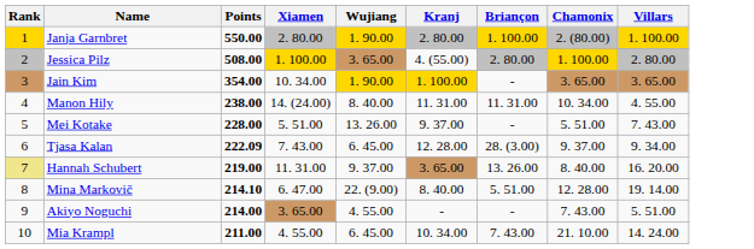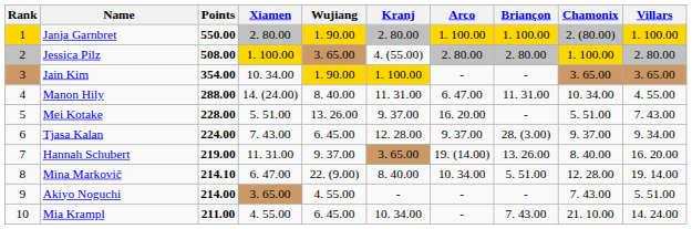 <table class="wikitable sortable">
 <tr>
 <th>Rank</th>
 <th width = "200">Name</th>
 <th>Points</th>
 <th width = "75" data-sort-type="number"><a href='#'>Xiamen</a></th>
 <th width = "75" data-sort-type="number">Wujiang</th>
 <th width = "75" data-sort-type="number"><a href='#'>Kranj</a></th>
+<th width = "75" data-sort-type="number"><a href='#'>Arco</a></th>
 <th width = "75" data-sort-type="number"><a href='#'>Briançon</a></th>
 <th width = "75" data-sort-type="number"><a href='#'>Chamonix</a></th>
 <th width = "75" data-sort-type="number"><a href='#'>Villars</a></th>
 </tr>
 <tr>
 <td align="center" style="background: gold">1</td>
 <td> <a href='#'>Janja Garnbret</a></td>
 <td align="center"><strong>550.00</strong></td>
 <td align="center" style="background: silver">2. 80.00</td>
 <td align="center" style="background: gold">1. 90.00</td>
 <td align="center" style="background: silver">2. 80.00</td>
 <td align="center" style="background: gold">1. 100.00</td>
+<td align="center" style="background: gold">1. 100.00</td>
 <td align="center" style="background: silver">2. (80.00)</td>
 <td align="center" style="background: gold">1. 100.00</td>
 </tr>
 <tr>
 <td align="center" style="background: silver">2</td>
 <td> <a href='#'>Jessica Pilz</a></td>
 <td align="center"><strong>508.00</strong></td>
 <td align="center" style="background: gold">1. 100.00</td>
 <td align="center" style="background: #cc9966">3. 65.00</td>
 <td align="center">4. (55.00)</td>
+<td align="center" style="background: silver">2. 80.00</td>
 <td align="center" style="background: silver">2. 80.00</td>
 <td align="center" style="background: gold">1. 100.00</td>
 <td align="center" style="background: silver">2. 80.00</td>
 </tr>
 <tr>
 <td align="center" style="background: #cc9966">3</td>
 <td> <a href='#'>Jain Kim</a></td>
 <td align="center"><strong>354.00</strong></td>
 <td align="center">10. 34.00</td>
 <td align="center" style="background: gold">1. 90.00</td>
 <td align="center" style="background: gold">1. 100.00</td>
 <td align="center">-</td>
+<td align="center">-</td>
 <td align="center" style="background: #cc9966">3. 65.00</td>
 <td align="center" style="background: #cc9966">3. 65.00</td>
 </tr>
 <tr>
 <td align="center">4</td>
 <td> <a href='#'>Manon Hily</a></td>
-<td align="center"><strong>238.00</strong></td>
+<td align="center"><strong>288.00</strong></td>
 <td align="center">14. (24.00)</td>
 <td align="center">8. 40.00</td>
 <td align="center">11. 31.00</td>
+<td align="center">6. 47.00</td>
 <td align="center">11. 31.00</td>
 <td align="center">10. 34.00</td>
 <td align="center">4. 55.00</td>
 </tr>
 <tr>
 <td align="center">5</td>
 <td> <a href='#'>Mei Kotake</a></td>
 <td align="center"><strong>228.00</strong></td>
 <td align="center">5. 51.00</td>
 <td align="center">13. 26.00</td>
 <td align="center">9. 37.00</td>
+<td align="center">16. 20.00</td>
 <td align="center">-</td>
 <td align="center">5. 51.00</td>
 <td align="center">7. 43.00</td>
 </tr>
 <tr>
 <td align="center">6</td>
 <td> <a href='#'>Tjasa Kalan</a></td>
-<td align="center"><strong>222.09</strong></td>
+<td align="center"><strong>224.00</strong></td>
 <td align="center">7. 43.00</td>
 <td align="center">6. 45.00</td>
 <td align="center">12. 28.00</td>
+<td align="center">9. 37.00</td>
 <td align="center">28. (3.00)</td>
 <td align="center">9. 37.00</td>
 <td align="center">9. 34.00</td>
 </tr>
 <tr>
-<td align="center" style="background: khaki;">7</td>
+<td align="center">7</td>
 <td> <a href='#'>Hannah Schubert</a></td>
 <td align="center"><strong>219.00</strong></td>
 <td align="center">11. 31.00</td>
 <td align="center">9. 37.00</td>
 <td align="center" style="background: #cc9966">3. 65.00</td>
+<td align="center">19. (14.00)</td>
 <td align="center">13. 26.00</td>
 <td align="center">8. 40.00</td>
 <td align="center">16. 20.00</td>
 </tr>
 <tr>
 <td align="center">8</td>
 <td> <a href='#'>Mina Markovič</a></td>
 <td align="center"><strong>214.10</strong></td>
 <td align="center">6. 47.00</td>
 <td align="center">22. (9.00)</td>
 <td align="center">8. 40.00</td>
+<td align="center">10. 34.00</td>
 <td align="center">5. 51.00</td>
 <td align="center">12. 28.00</td>
 <td align="center">19. 14.00</td>
 </tr>
 <tr>
 <td align="center">9</td>
 <td> <a href='#'>Akiyo Noguchi</a></td>
 <td align="center"><strong>214.00</strong></td>
 <td align="center" style="background: #cc9966">3. 65.00</td>
 <td align="center">4. 55.00</td>
 <td align="center">-</td>
 <td align="center">-</td>
+<td align="center">-</td>
 <td align="center">7. 43.00</td>
 <td align="center">5. 51.00</td>
 </tr>
 <tr>
 <td align="center">10</td>
 <td> <a href='#'>Mia Krampl</a></td>
 <td align="center"><strong>211.00</strong></td>
 <td align="center">4. 55.00</td>
 <td align="center">6. 45.00</td>
 <td align="center">10. 34.00</td>
+<td align="center">-</td>
 <td align="center">7. 43.00</td>
 <td align="center">21. 10.00</td>
 <td align="center">14. 24.00</td>
 </tr>
 </table>
